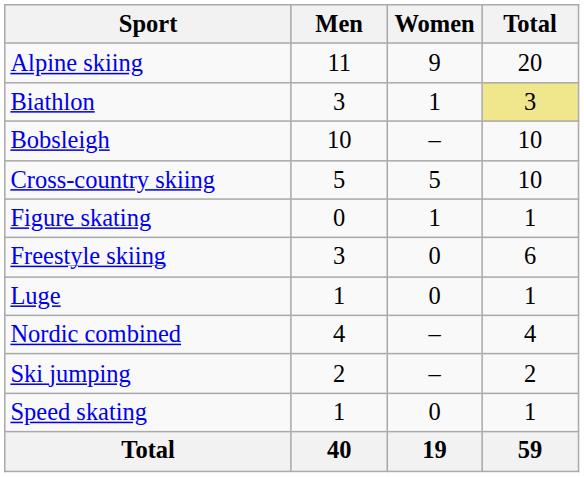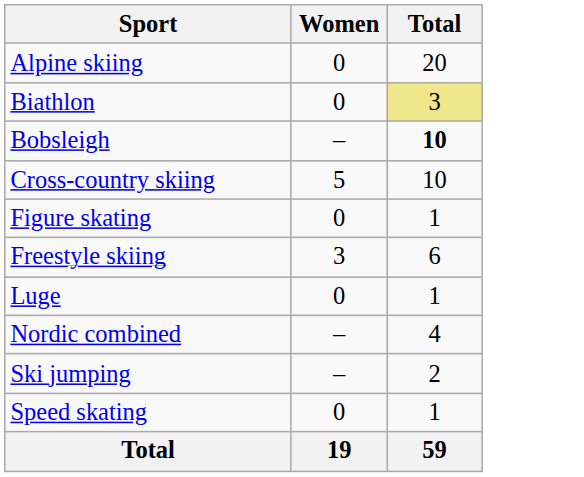 <table class="wikitable sortable" style="text-align:center;">
 <tr>
 <th width=180>Sport</th>
-<th width=55>Men</th>
 <th width=55>Women</th>
 <th width=55>Total</th>
 </tr>
 <tr>
 <td align=left><a href='#'>Alpine skiing</a></td>
-<td>11</td>
-<td>9</td>
+<td>0</td>
 <td>20</td>
 </tr>
 <tr>
 <td align=left><a href='#'>Biathlon</a></td>
-<td>3</td>
-<td>1</td>
+<td>0</td>
 <td style="background: khaki;">3</td>
 </tr>
 <tr>
 <td align=left><a href='#'>Bobsleigh</a></td>
-<td>10</td>
 <td>–</td>
-<td>10</td>
+<td><strong>10</strong></td>
 </tr>
 <tr>
 <td align=left><a href='#'>Cross-country skiing</a></td>
-<td>5</td>
 <td>5</td>
 <td>10</td>
 </tr>
 <tr>
 <td align=left><a href='#'>Figure skating</a></td>
 <td>0</td>
 <td>1</td>
-<td>1</td>
 </tr>
 <tr>
 <td align=left><a href='#'>Freestyle skiing</a></td>
 <td>3</td>
-<td>0</td>
 <td>6</td>
 </tr>
 <tr>
 <td align=left><a href='#'>Luge</a></td>
-<td>1</td>
 <td>0</td>
 <td>1</td>
 </tr>
 <tr>
 <td align=left><a href='#'>Nordic combined</a></td>
-<td>4</td>
 <td>–</td>
 <td>4</td>
 </tr>
 <tr>
 <td align=left><a href='#'>Ski jumping</a></td>
-<td>2</td>
 <td>–</td>
 <td>2</td>
 </tr>
 <tr>
 <td align=left><a href='#'>Speed skating</a></td>
-<td>1</td>
 <td>0</td>
 <td>1</td>
 </tr>
 <tr>
 <th>Total</th>
-<th>40</th>
 <th>19</th>
 <th>59</th>
 </tr>
 </table>
